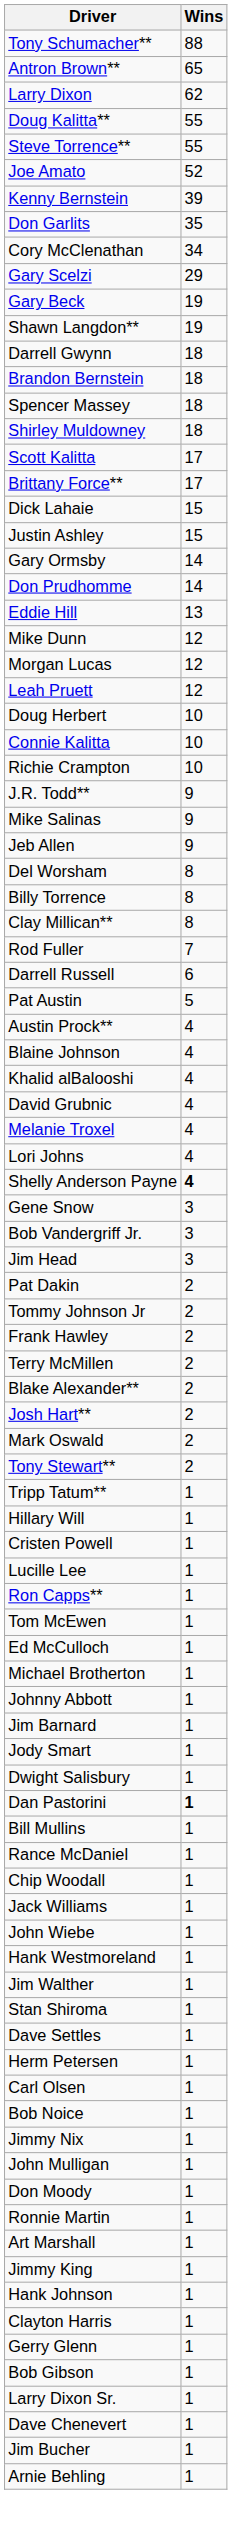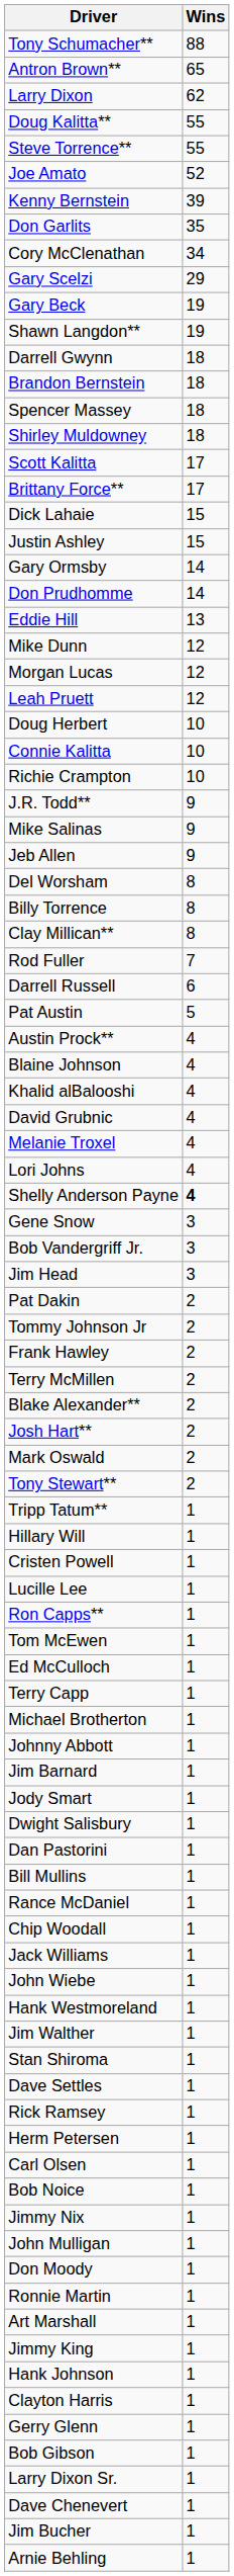 <table class="wikitable">
 <tr>
 <th>Driver</th>
 <th>Wins</th>
 </tr>
 <tr>
 <td><a href='#'>Tony Schumacher</a>**</td>
 <td>88</td>
 </tr>
 <tr>
 <td><a href='#'>Antron Brown</a>**</td>
 <td>65</td>
 </tr>
 <tr>
 <td><a href='#'>Larry Dixon</a></td>
 <td>62</td>
 </tr>
 <tr>
 <td><a href='#'>Doug Kalitta</a>**</td>
 <td>55</td>
 </tr>
 <tr>
 <td><a href='#'>Steve Torrence</a>**</td>
 <td>55</td>
 </tr>
 <tr>
 <td><a href='#'>Joe Amato</a></td>
 <td>52</td>
 </tr>
 <tr>
 <td><a href='#'>Kenny Bernstein</a></td>
 <td>39</td>
 </tr>
 <tr>
 <td><a href='#'>Don Garlits</a></td>
 <td>35</td>
 </tr>
 <tr>
 <td>Cory McClenathan</td>
 <td>34</td>
 </tr>
 <tr>
 <td><a href='#'>Gary Scelzi</a></td>
 <td>29</td>
 </tr>
 <tr>
 <td><a href='#'>Gary Beck</a></td>
 <td>19</td>
 </tr>
 <tr>
 <td>Shawn Langdon**</td>
 <td>19</td>
 </tr>
 <tr>
 <td>Darrell Gwynn</td>
 <td>18</td>
 </tr>
 <tr>
 <td><a href='#'>Brandon Bernstein</a></td>
 <td>18</td>
 </tr>
 <tr>
 <td>Spencer Massey</td>
 <td>18</td>
 </tr>
 <tr>
 <td><a href='#'>Shirley Muldowney</a></td>
 <td>18</td>
 </tr>
 <tr>
 <td><a href='#'>Scott Kalitta</a></td>
 <td>17</td>
 </tr>
 <tr>
 <td><a href='#'>Brittany Force</a>**</td>
 <td>17</td>
 </tr>
 <tr>
 <td>Dick Lahaie</td>
 <td>15</td>
 </tr>
 <tr>
 <td>Justin Ashley</td>
 <td>15</td>
 </tr>
 <tr>
 <td>Gary Ormsby</td>
 <td>14</td>
 </tr>
 <tr>
 <td><a href='#'>Don Prudhomme</a></td>
 <td>14</td>
 </tr>
 <tr>
 <td><a href='#'>Eddie Hill</a></td>
 <td>13</td>
 </tr>
 <tr>
 <td>Mike Dunn</td>
 <td>12</td>
 </tr>
 <tr>
 <td>Morgan Lucas</td>
 <td>12</td>
 </tr>
 <tr>
 <td><a href='#'>Leah Pruett</a></td>
 <td>12</td>
 </tr>
 <tr>
 <td>Doug Herbert</td>
 <td>10</td>
 </tr>
 <tr>
 <td><a href='#'>Connie Kalitta</a></td>
 <td>10</td>
 </tr>
 <tr>
 <td>Richie Crampton</td>
 <td>10</td>
 </tr>
 <tr>
 <td>J.R. Todd**</td>
 <td>9</td>
 </tr>
 <tr>
 <td>Mike Salinas</td>
 <td>9</td>
 </tr>
 <tr>
 <td>Jeb Allen</td>
 <td>9</td>
 </tr>
 <tr>
 <td>Del Worsham</td>
 <td>8</td>
 </tr>
 <tr>
 <td>Billy Torrence</td>
 <td>8</td>
 </tr>
 <tr>
 <td>Clay Millican**</td>
 <td>8</td>
 </tr>
 <tr>
 <td>Rod Fuller</td>
 <td>7</td>
 </tr>
 <tr>
 <td>Darrell Russell</td>
 <td>6</td>
 </tr>
 <tr>
 <td>Pat Austin</td>
 <td>5</td>
 </tr>
 <tr>
 <td>Austin Prock**</td>
 <td>4</td>
 </tr>
 <tr>
 <td>Blaine Johnson</td>
 <td>4</td>
 </tr>
 <tr>
 <td>Khalid alBalooshi</td>
 <td>4</td>
 </tr>
 <tr>
 <td>David Grubnic</td>
 <td>4</td>
 </tr>
 <tr>
 <td><a href='#'>Melanie Troxel</a></td>
 <td>4</td>
 </tr>
 <tr>
 <td>Lori Johns</td>
 <td>4</td>
 </tr>
 <tr>
 <td>Shelly Anderson Payne</td>
 <td><strong>4</strong></td>
 </tr>
 <tr>
 <td>Gene Snow</td>
 <td>3</td>
 </tr>
 <tr>
 <td>Bob Vandergriff Jr.</td>
 <td>3</td>
 </tr>
 <tr>
 <td>Jim Head</td>
 <td>3</td>
 </tr>
 <tr>
 <td>Pat Dakin</td>
 <td>2</td>
 </tr>
 <tr>
 <td>Tommy Johnson Jr</td>
 <td>2</td>
 </tr>
 <tr>
 <td>Frank Hawley</td>
 <td>2</td>
 </tr>
 <tr>
 <td>Terry McMillen</td>
 <td>2</td>
 </tr>
 <tr>
 <td>Blake Alexander**</td>
 <td>2</td>
 </tr>
 <tr>
 <td><a href='#'>Josh Hart</a>**</td>
 <td>2</td>
 </tr>
 <tr>
 <td>Mark Oswald</td>
 <td>2</td>
 </tr>
 <tr>
 <td><a href='#'>Tony Stewart</a>**</td>
 <td>2</td>
 </tr>
 <tr>
 <td>Tripp Tatum**</td>
 <td>1</td>
 </tr>
 <tr>
 <td>Hillary Will</td>
 <td>1</td>
 </tr>
 <tr>
 <td>Cristen Powell</td>
 <td>1</td>
 </tr>
 <tr>
 <td>Lucille Lee</td>
 <td>1</td>
 </tr>
 <tr>
 <td><a href='#'>Ron Capps</a>**</td>
 <td>1</td>
 </tr>
 <tr>
 <td>Tom McEwen</td>
 <td>1</td>
 </tr>
 <tr>
 <td>Ed McCulloch</td>
 <td>1</td>
 </tr>
 <tr>
+<td>Terry Capp</td>
+<td>1</td>
+</tr>
+<tr>
 <td>Michael Brotherton</td>
 <td>1</td>
 </tr>
 <tr>
 <td>Johnny Abbott</td>
 <td>1</td>
 </tr>
 <tr>
 <td>Jim Barnard</td>
 <td>1</td>
 </tr>
 <tr>
 <td>Jody Smart</td>
 <td>1</td>
 </tr>
 <tr>
 <td>Dwight Salisbury</td>
 <td>1</td>
 </tr>
 <tr>
 <td>Dan Pastorini</td>
-<td><strong>1</strong></td>
+<td>1</td>
 </tr>
 <tr>
 <td>Bill Mullins</td>
 <td>1</td>
 </tr>
 <tr>
 <td>Rance McDaniel</td>
 <td>1</td>
 </tr>
 <tr>
 <td>Chip Woodall</td>
 <td>1</td>
 </tr>
 <tr>
 <td>Jack Williams</td>
 <td>1</td>
 </tr>
 <tr>
 <td>John Wiebe</td>
 <td>1</td>
 </tr>
 <tr>
 <td>Hank Westmoreland</td>
 <td>1</td>
 </tr>
 <tr>
 <td>Jim Walther</td>
 <td>1</td>
 </tr>
 <tr>
 <td>Stan Shiroma</td>
 <td>1</td>
 </tr>
 <tr>
 <td>Dave Settles</td>
+<td>1</td>
+</tr>
+<tr>
+<td>Rick Ramsey</td>
 <td>1</td>
 </tr>
 <tr>
 <td>Herm Petersen</td>
 <td>1</td>
 </tr>
 <tr>
 <td>Carl Olsen</td>
 <td>1</td>
 </tr>
 <tr>
 <td>Bob Noice</td>
 <td>1</td>
 </tr>
 <tr>
 <td>Jimmy Nix</td>
 <td>1</td>
 </tr>
 <tr>
 <td>John Mulligan</td>
 <td>1</td>
 </tr>
 <tr>
 <td>Don Moody</td>
 <td>1</td>
 </tr>
 <tr>
 <td>Ronnie Martin</td>
 <td>1</td>
 </tr>
 <tr>
 <td>Art Marshall</td>
 <td>1</td>
 </tr>
 <tr>
 <td>Jimmy King</td>
 <td>1</td>
 </tr>
 <tr>
 <td>Hank Johnson</td>
 <td>1</td>
 </tr>
 <tr>
 <td>Clayton Harris</td>
 <td>1</td>
 </tr>
 <tr>
 <td>Gerry Glenn</td>
 <td>1</td>
 </tr>
 <tr>
 <td>Bob Gibson</td>
 <td>1</td>
 </tr>
 <tr>
 <td>Larry Dixon Sr.</td>
 <td>1</td>
 </tr>
 <tr>
 <td>Dave Chenevert</td>
 <td>1</td>
 </tr>
 <tr>
 <td>Jim Bucher</td>
 <td>1</td>
 </tr>
 <tr>
 <td>Arnie Behling</td>
 <td>1</td>
 </tr>
 </table>
